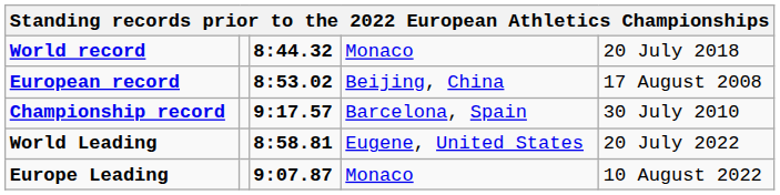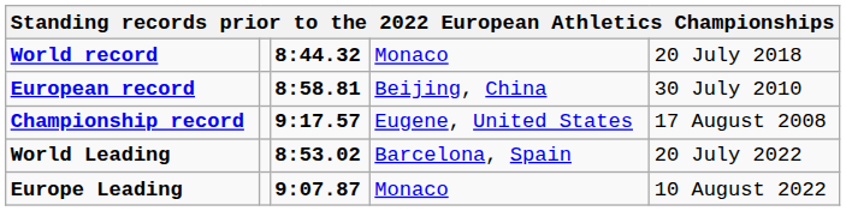 <table class="wikitable">
 <tr>
 <th colspan="5">Standing records prior to the 2022 European Athletics Championships</th>
 </tr>
 <tr>
 <td><strong><a href='#'>World record</a></strong></td>
 <td></td>
 <td><strong>8:44.32</strong></td>
 <td><a href='#'>Monaco</a></td>
 <td>20 July 2018</td>
 </tr>
 <tr>
 <td><strong><a href='#'>European record</a></strong></td>
 <td></td>
-<td><strong>8:53.02</strong></td>
+<td><strong>8:58.81</strong></td>
 <td><a href='#'>Beijing</a>, <a href='#'>China</a></td>
-<td>17 August 2008</td>
+<td>30 July 2010</td>
 </tr>
 <tr>
 <td><strong><a href='#'>Championship record</a></strong></td>
 <td></td>
 <td><strong>9:17.57</strong></td>
-<td><a href='#'>Barcelona</a>, <a href='#'>Spain</a></td>
-<td>30 July 2010</td>
+<td><a href='#'>Eugene</a>, <a href='#'>United States</a></td>
+<td>17 August 2008</td>
 </tr>
 <tr>
 <td><strong>World Leading</strong></td>
 <td></td>
-<td><strong>8:58.81</strong></td>
-<td><a href='#'>Eugene</a>, <a href='#'>United States</a></td>
+<td><strong>8:53.02</strong></td>
+<td><a href='#'>Barcelona</a>, <a href='#'>Spain</a></td>
 <td>20 July 2022</td>
 </tr>
 <tr>
 <td><strong>Europe Leading</strong></td>
 <td></td>
 <td><strong>9:07.87</strong></td>
 <td><a href='#'>Monaco</a></td>
 <td>10 August 2022</td>
 </tr>
 </table>
